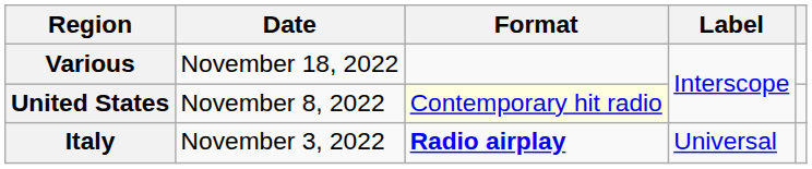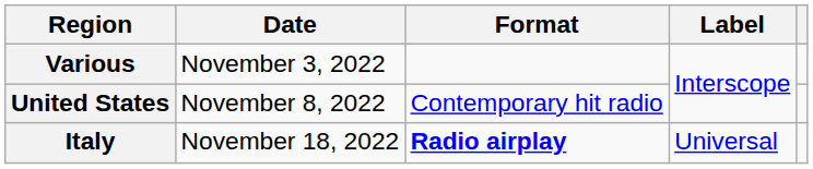 <table class="wikitable plainrowheaders">
 <tr>
 <th scope="col">Region</th>
 <th scope="col">Date</th>
 <th scope="col">Format</th>
 <th scope="col">Label</th>
 <th scope="col"></th>
 </tr>
 <tr>
 <th scope="row">Various</th>
-<td>November 18, 2022</td>
+<td>November 3, 2022</td>
 <td></td>
 <td rowspan="2"><a href='#'>Interscope</a></td>
 <td style="text-align:center"></td>
 </tr>
 <tr>
 <th scope="row">United States</th>
 <td>November 8, 2022</td>
-<td style="background: lightyellow;"><a href='#'>Contemporary hit radio</a></td>
+<td><a href='#'>Contemporary hit radio</a></td>
 <td style="text-align:center"></td>
 </tr>
 <tr>
 <th scope="row">Italy</th>
-<td>November 3, 2022</td>
+<td>November 18, 2022</td>
 <td><strong><a href='#'>Radio airplay</a></strong></td>
 <td><a href='#'>Universal</a></td>
 <td style="text-align:center"></td>
 </tr>
 </table>
